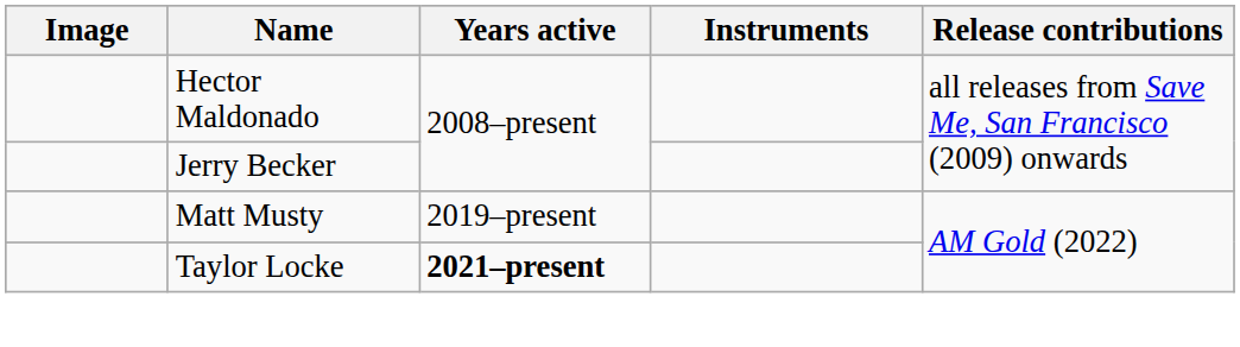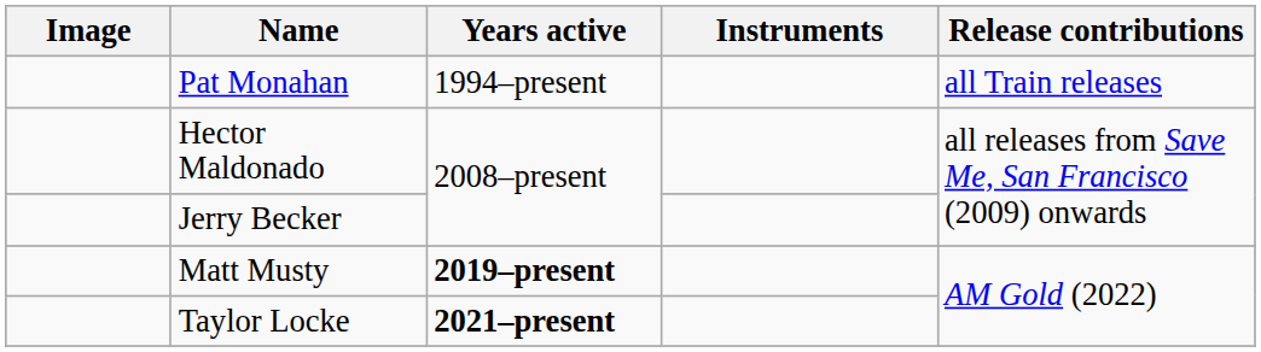 <table class="wikitable" width="100%" border="1">
 <tr>
 <th width="75">Image</th>
 <th width="120">Name</th>
 <th width="110">Years active</th>
 <th width="130">Instruments</th>
 <th>Release contributions</th>
+</tr>
+<tr>
+<td></td>
+<td><a href='#'>Pat Monahan</a></td>
+<td>1994–present</td>
+<td></td>
+<td><a href='#'>all Train releases</a></td>
 </tr>
 <tr>
 <td></td>
 <td>Hector Maldonado</td>
 <td rowspan="2">2008–present</td>
 <td></td>
 <td rowspan="2">all releases from <em><a href='#'>Save Me, San Francisco</a></em> (2009) onwards</td>
 </tr>
 <tr>
 <td></td>
 <td>Jerry Becker</td>
 <td></td>
 </tr>
 <tr>
 <td></td>
 <td>Matt Musty</td>
-<td>2019–present</td>
+<td><strong>2019–present</strong></td>
 <td></td>
 <td rowspan="2"><em><a href='#'>AM Gold</a></em> (2022)</td>
 </tr>
 <tr>
 <td></td>
 <td>Taylor Locke</td>
 <td><strong>2021–present</strong></td>
 <td></td>
 </tr>
 </table>
